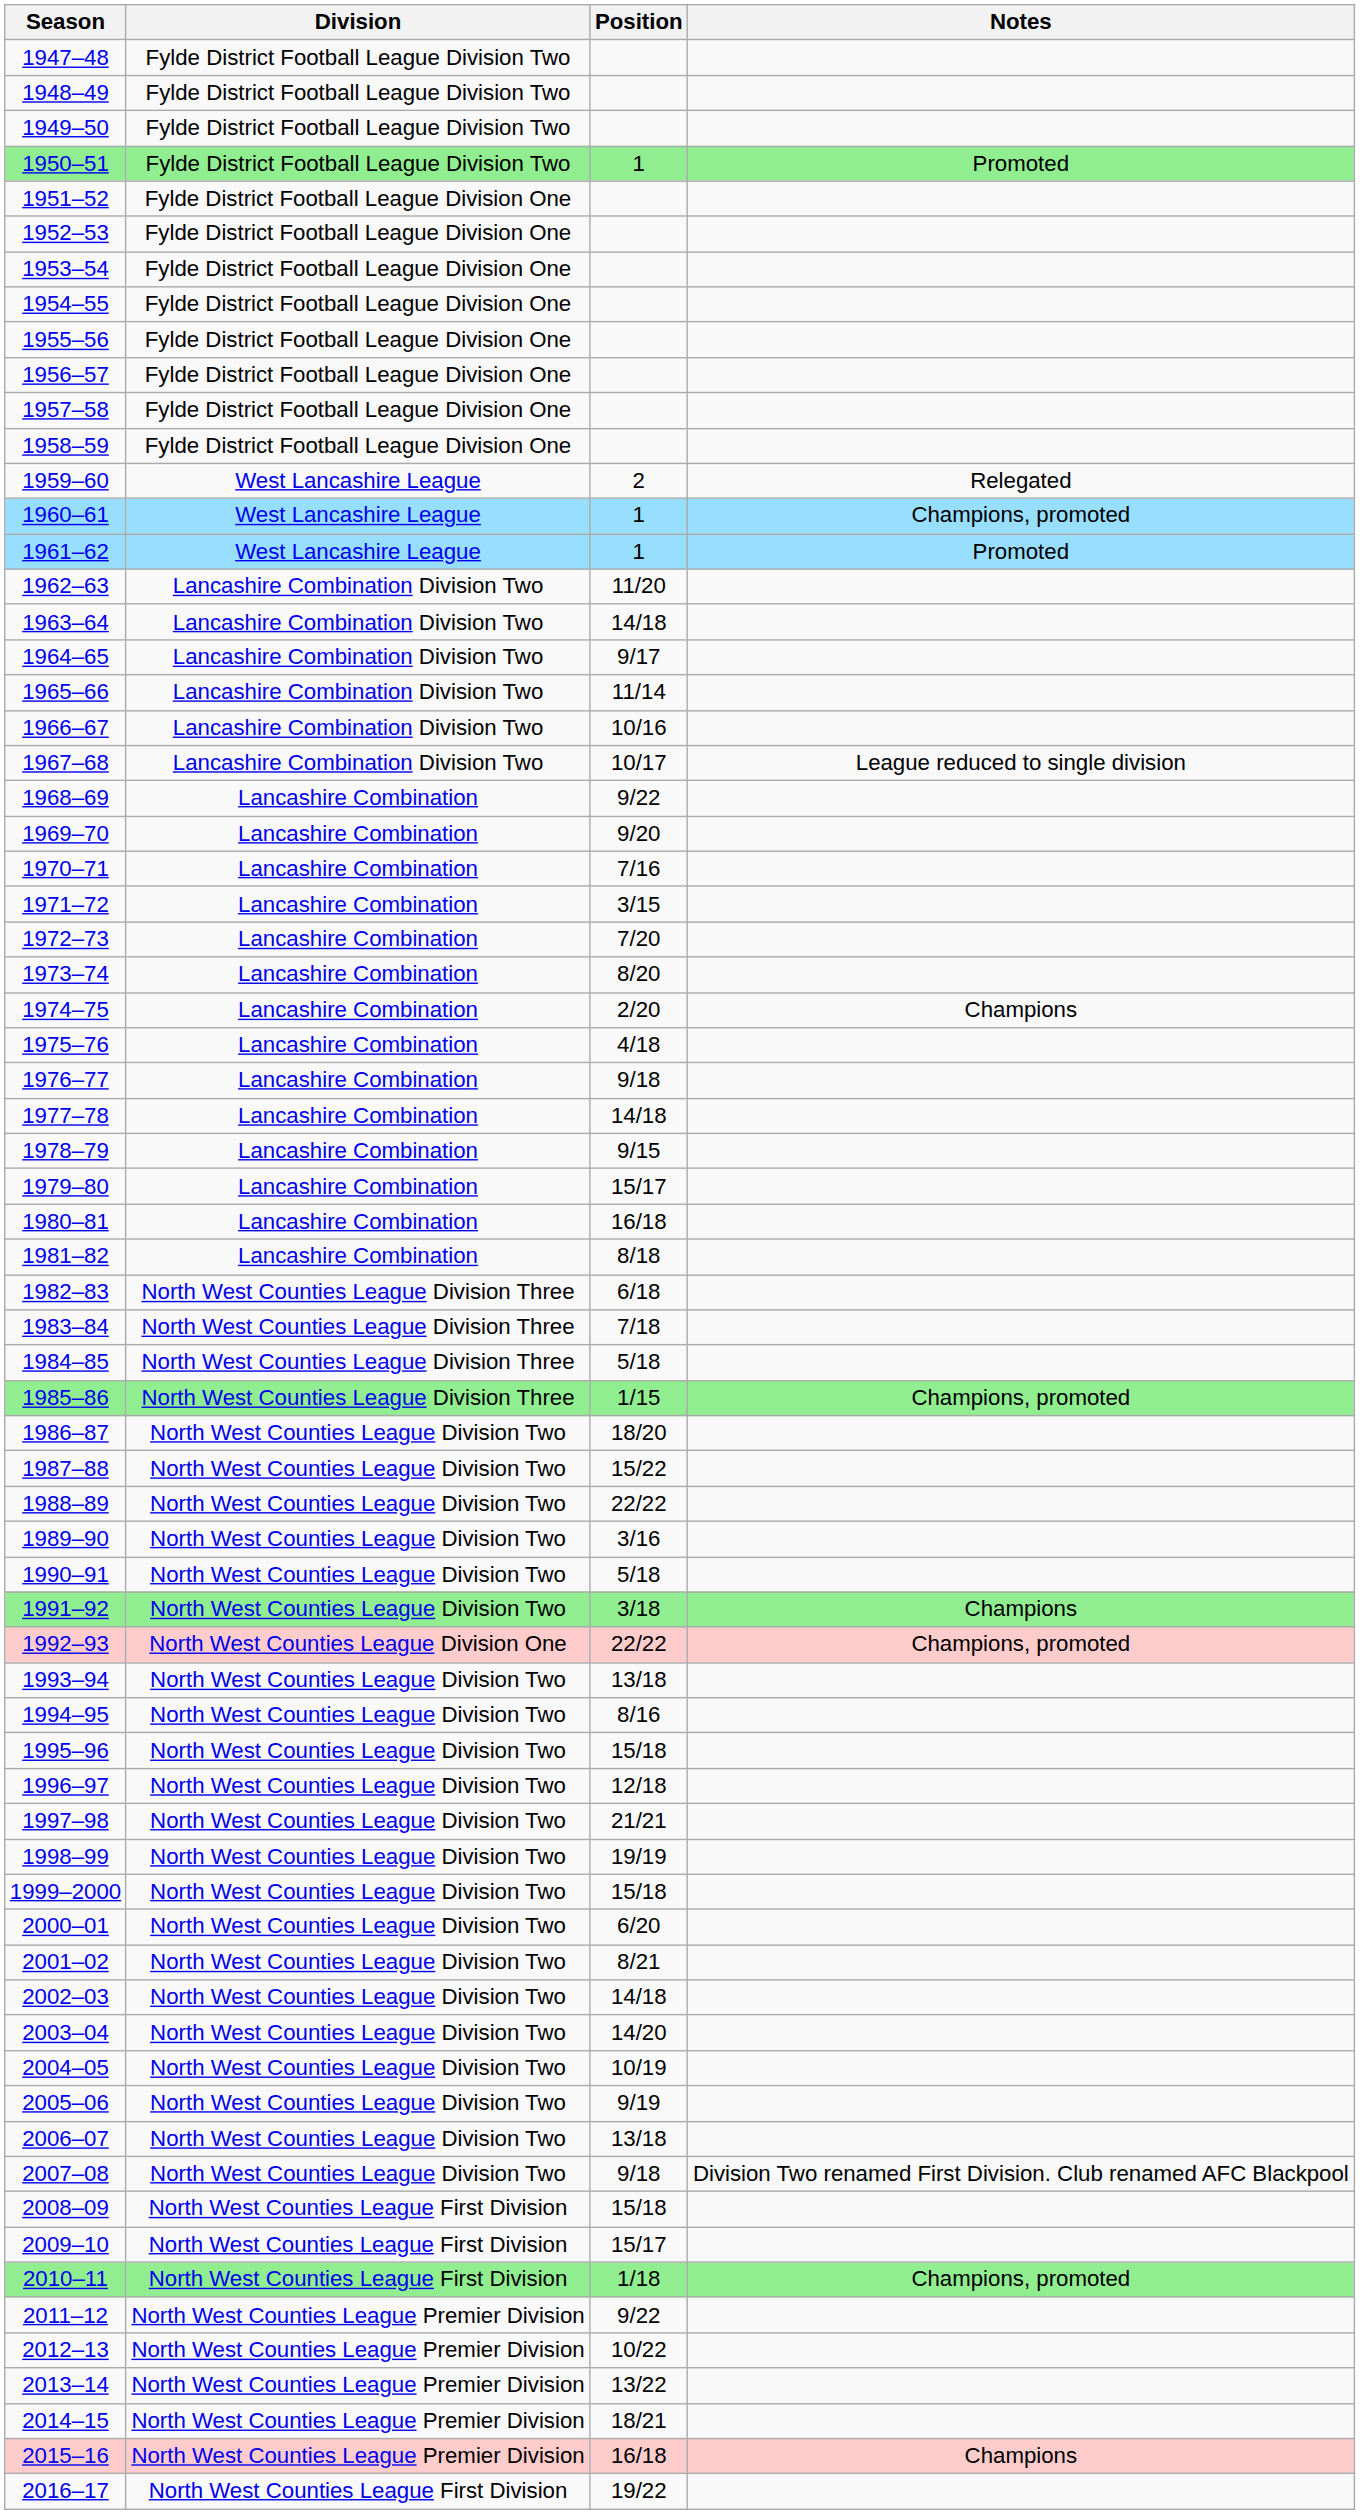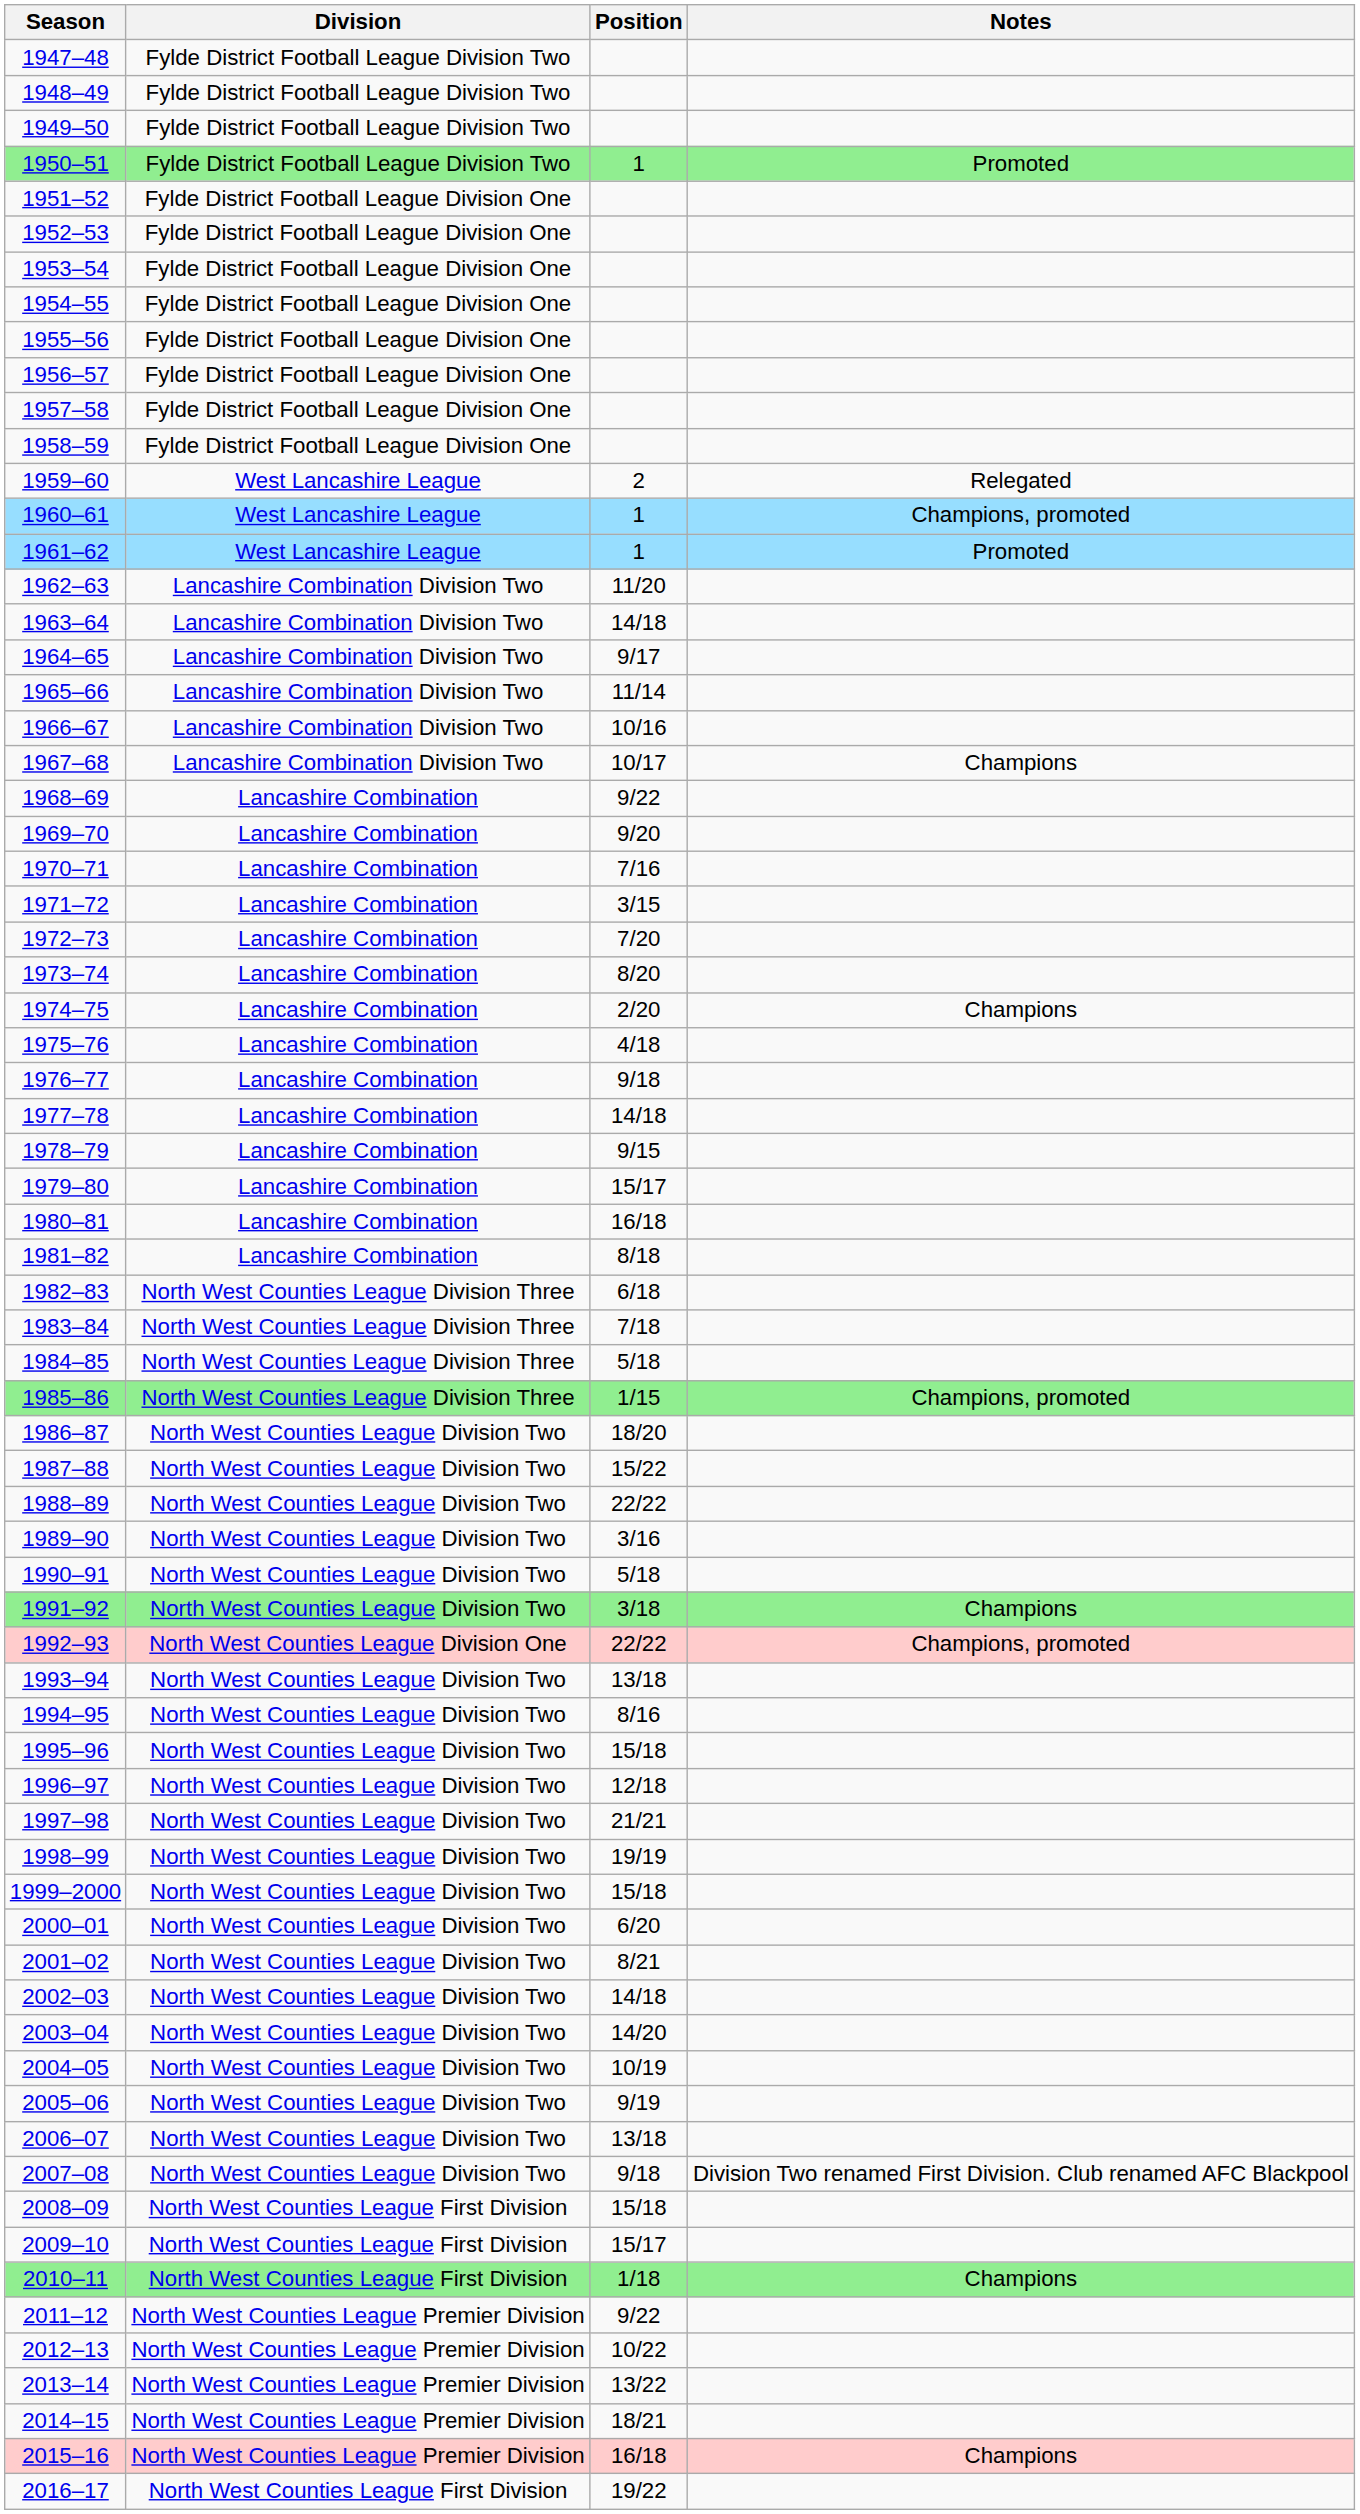 <table class="wikitable collapsible collapsed" style=text-align:center>
 <tr>
 <th>Season</th>
 <th>Division</th>
 <th>Position</th>
 <th>Notes</th>
 </tr>
 <tr>
 <td><a href='#'>1947–48</a></td>
 <td>Fylde District Football League Division Two</td>
 <td></td>
 <td></td>
 </tr>
 <tr>
 <td><a href='#'>1948–49</a></td>
 <td>Fylde District Football League Division Two</td>
 <td></td>
 <td></td>
 </tr>
 <tr>
 <td><a href='#'>1949–50</a></td>
 <td>Fylde District Football League Division Two</td>
 <td></td>
 <td></td>
 </tr>
 <tr style="background:#90EE90">
 <td><a href='#'>1950–51</a></td>
 <td>Fylde District Football League Division Two</td>
 <td>1</td>
 <td>Promoted</td>
 </tr>
 <tr>
 <td><a href='#'>1951–52</a></td>
 <td>Fylde District Football League Division One</td>
 <td></td>
 <td></td>
 </tr>
 <tr>
 <td><a href='#'>1952–53</a></td>
 <td>Fylde District Football League Division One</td>
 <td></td>
 <td></td>
 </tr>
 <tr>
 <td><a href='#'>1953–54</a></td>
 <td>Fylde District Football League Division One</td>
 <td></td>
 <td></td>
 </tr>
 <tr>
 <td><a href='#'>1954–55</a></td>
 <td>Fylde District Football League Division One</td>
 <td></td>
 <td></td>
 </tr>
 <tr>
 <td><a href='#'>1955–56</a></td>
 <td>Fylde District Football League Division One</td>
 <td></td>
 <td></td>
 </tr>
 <tr>
 <td><a href='#'>1956–57</a></td>
 <td>Fylde District Football League Division One</td>
 <td></td>
 <td></td>
 </tr>
 <tr>
 <td><a href='#'>1957–58</a></td>
 <td>Fylde District Football League Division One</td>
 <td></td>
 <td></td>
 </tr>
 <tr>
 <td><a href='#'>1958–59</a></td>
 <td>Fylde District Football League Division One</td>
 <td></td>
 <td></td>
 </tr>
 <tr>
 <td><a href='#'>1959–60</a></td>
 <td><a href='#'>West Lancashire League</a></td>
 <td>2</td>
 <td>Relegated</td>
 </tr>
 <tr style="background:#97DEFF">
 <td><a href='#'>1960–61</a></td>
 <td><a href='#'>West Lancashire League</a></td>
 <td>1</td>
 <td>Champions, promoted</td>
 </tr>
 <tr style="background:#97DEFF">
 <td><a href='#'>1961–62</a></td>
 <td><a href='#'>West Lancashire League</a></td>
 <td>1</td>
 <td>Promoted</td>
 </tr>
 <tr>
 <td><a href='#'>1962–63</a></td>
 <td><a href='#'>Lancashire Combination</a> Division Two</td>
 <td>11/20</td>
 <td></td>
 </tr>
 <tr>
 <td><a href='#'>1963–64</a></td>
 <td><a href='#'>Lancashire Combination</a> Division Two</td>
 <td>14/18</td>
 <td></td>
 </tr>
 <tr>
 <td><a href='#'>1964–65</a></td>
 <td><a href='#'>Lancashire Combination</a> Division Two</td>
 <td>9/17</td>
 <td></td>
 </tr>
 <tr>
 <td><a href='#'>1965–66</a></td>
 <td><a href='#'>Lancashire Combination</a> Division Two</td>
 <td>11/14</td>
 <td></td>
 </tr>
 <tr>
 <td><a href='#'>1966–67</a></td>
 <td><a href='#'>Lancashire Combination</a> Division Two</td>
 <td>10/16</td>
 <td></td>
 </tr>
 <tr>
 <td><a href='#'>1967–68</a></td>
 <td><a href='#'>Lancashire Combination</a> Division Two</td>
 <td>10/17</td>
-<td>League reduced to single division</td>
+<td>Champions</td>
 </tr>
 <tr>
 <td><a href='#'>1968–69</a></td>
 <td><a href='#'>Lancashire Combination</a></td>
 <td>9/22</td>
 <td></td>
 </tr>
 <tr>
 <td><a href='#'>1969–70</a></td>
 <td><a href='#'>Lancashire Combination</a></td>
 <td>9/20</td>
 <td></td>
 </tr>
 <tr>
 <td><a href='#'>1970–71</a></td>
 <td><a href='#'>Lancashire Combination</a></td>
 <td>7/16</td>
 <td></td>
 </tr>
 <tr>
 <td><a href='#'>1971–72</a></td>
 <td><a href='#'>Lancashire Combination</a></td>
 <td>3/15</td>
 <td></td>
 </tr>
 <tr>
 <td><a href='#'>1972–73</a></td>
 <td><a href='#'>Lancashire Combination</a></td>
 <td>7/20</td>
 <td></td>
 </tr>
 <tr>
 <td><a href='#'>1973–74</a></td>
 <td><a href='#'>Lancashire Combination</a></td>
 <td>8/20</td>
 <td></td>
 </tr>
 <tr>
 <td><a href='#'>1974–75</a></td>
 <td><a href='#'>Lancashire Combination</a></td>
 <td>2/20</td>
 <td>Champions</td>
 </tr>
 <tr>
 <td><a href='#'>1975–76</a></td>
 <td><a href='#'>Lancashire Combination</a></td>
 <td>4/18</td>
 <td></td>
 </tr>
 <tr>
 <td><a href='#'>1976–77</a></td>
 <td><a href='#'>Lancashire Combination</a></td>
 <td>9/18</td>
 <td></td>
 </tr>
 <tr>
 <td><a href='#'>1977–78</a></td>
 <td><a href='#'>Lancashire Combination</a></td>
 <td>14/18</td>
 <td></td>
 </tr>
 <tr>
 <td><a href='#'>1978–79</a></td>
 <td><a href='#'>Lancashire Combination</a></td>
 <td>9/15</td>
 <td></td>
 </tr>
 <tr>
 <td><a href='#'>1979–80</a></td>
 <td><a href='#'>Lancashire Combination</a></td>
 <td>15/17</td>
 <td></td>
 </tr>
 <tr>
 <td><a href='#'>1980–81</a></td>
 <td><a href='#'>Lancashire Combination</a></td>
 <td>16/18</td>
 <td></td>
 </tr>
 <tr>
 <td><a href='#'>1981–82</a></td>
 <td><a href='#'>Lancashire Combination</a></td>
 <td>8/18</td>
 <td></td>
 </tr>
 <tr>
 <td><a href='#'>1982–83</a></td>
 <td><a href='#'>North West Counties League</a> Division Three</td>
 <td>6/18</td>
 <td></td>
 </tr>
 <tr>
 <td><a href='#'>1983–84</a></td>
 <td><a href='#'>North West Counties League</a> Division Three</td>
 <td>7/18</td>
 <td></td>
 </tr>
 <tr>
 <td><a href='#'>1984–85</a></td>
 <td><a href='#'>North West Counties League</a> Division Three</td>
 <td>5/18</td>
 <td></td>
 </tr>
 <tr style="background:#90EE90">
 <td><a href='#'>1985–86</a></td>
 <td><a href='#'>North West Counties League</a> Division Three</td>
 <td>1/15</td>
 <td>Champions, promoted</td>
 </tr>
 <tr>
 <td><a href='#'>1986–87</a></td>
 <td><a href='#'>North West Counties League</a> Division Two</td>
 <td>18/20</td>
 <td></td>
 </tr>
 <tr>
 <td><a href='#'>1987–88</a></td>
 <td><a href='#'>North West Counties League</a> Division Two</td>
 <td>15/22</td>
 <td></td>
 </tr>
 <tr>
 <td><a href='#'>1988–89</a></td>
 <td><a href='#'>North West Counties League</a> Division Two</td>
 <td>22/22</td>
 <td></td>
 </tr>
 <tr>
 <td><a href='#'>1989–90</a></td>
 <td><a href='#'>North West Counties League</a> Division Two</td>
 <td>3/16</td>
 <td></td>
 </tr>
 <tr>
 <td><a href='#'>1990–91</a></td>
 <td><a href='#'>North West Counties League</a> Division Two</td>
 <td>5/18</td>
 <td></td>
 </tr>
 <tr style="background:#90EE90">
 <td><a href='#'>1991–92</a></td>
 <td><a href='#'>North West Counties League</a> Division Two</td>
 <td>3/18</td>
 <td>Champions</td>
 </tr>
 <tr style="background:#ffcccc">
 <td><a href='#'>1992–93</a></td>
 <td><a href='#'>North West Counties League</a> Division One</td>
 <td>22/22</td>
 <td>Champions, promoted</td>
 </tr>
 <tr>
 <td><a href='#'>1993–94</a></td>
 <td><a href='#'>North West Counties League</a> Division Two</td>
 <td>13/18</td>
 <td></td>
 </tr>
 <tr>
 <td><a href='#'>1994–95</a></td>
 <td><a href='#'>North West Counties League</a> Division Two</td>
 <td>8/16</td>
 <td></td>
 </tr>
 <tr>
 <td><a href='#'>1995–96</a></td>
 <td><a href='#'>North West Counties League</a> Division Two</td>
 <td>15/18</td>
 <td></td>
 </tr>
 <tr>
 <td><a href='#'>1996–97</a></td>
 <td><a href='#'>North West Counties League</a> Division Two</td>
 <td>12/18</td>
 <td></td>
 </tr>
 <tr>
 <td><a href='#'>1997–98</a></td>
 <td><a href='#'>North West Counties League</a> Division Two</td>
 <td>21/21</td>
 <td></td>
 </tr>
 <tr>
 <td><a href='#'>1998–99</a></td>
 <td><a href='#'>North West Counties League</a> Division Two</td>
 <td>19/19</td>
 <td></td>
 </tr>
 <tr>
 <td><a href='#'>1999–2000</a></td>
 <td><a href='#'>North West Counties League</a> Division Two</td>
 <td>15/18</td>
 <td></td>
 </tr>
 <tr>
 <td><a href='#'>2000–01</a></td>
 <td><a href='#'>North West Counties League</a> Division Two</td>
 <td>6/20</td>
 <td></td>
 </tr>
 <tr>
 <td><a href='#'>2001–02</a></td>
 <td><a href='#'>North West Counties League</a> Division Two</td>
 <td>8/21</td>
 <td></td>
 </tr>
 <tr>
 <td><a href='#'>2002–03</a></td>
 <td><a href='#'>North West Counties League</a> Division Two</td>
 <td>14/18</td>
 <td></td>
 </tr>
 <tr>
 <td><a href='#'>2003–04</a></td>
 <td><a href='#'>North West Counties League</a> Division Two</td>
 <td>14/20</td>
 <td></td>
 </tr>
 <tr>
 <td><a href='#'>2004–05</a></td>
 <td><a href='#'>North West Counties League</a> Division Two</td>
 <td>10/19</td>
 <td></td>
 </tr>
 <tr>
 <td><a href='#'>2005–06</a></td>
 <td><a href='#'>North West Counties League</a> Division Two</td>
 <td>9/19</td>
 <td></td>
 </tr>
 <tr>
 <td><a href='#'>2006–07</a></td>
 <td><a href='#'>North West Counties League</a> Division Two</td>
 <td>13/18</td>
 <td></td>
 </tr>
 <tr>
 <td><a href='#'>2007–08</a></td>
 <td><a href='#'>North West Counties League</a> Division Two</td>
 <td>9/18</td>
 <td>Division Two renamed First Division. Club renamed AFC Blackpool</td>
 </tr>
 <tr>
 <td><a href='#'>2008–09</a></td>
 <td><a href='#'>North West Counties League</a> First Division</td>
 <td>15/18</td>
 <td></td>
 </tr>
 <tr>
 <td><a href='#'>2009–10</a></td>
 <td><a href='#'>North West Counties League</a> First Division</td>
 <td>15/17</td>
 <td></td>
 </tr>
 <tr style="background:#90EE90">
 <td><a href='#'>2010–11</a></td>
 <td><a href='#'>North West Counties League</a> First Division</td>
 <td>1/18</td>
-<td>Champions, promoted</td>
+<td>Champions</td>
 </tr>
 <tr>
 <td><a href='#'>2011–12</a></td>
 <td><a href='#'>North West Counties League</a> Premier Division</td>
 <td>9/22</td>
 <td></td>
 </tr>
 <tr>
 <td><a href='#'>2012–13</a></td>
 <td><a href='#'>North West Counties League</a> Premier Division</td>
 <td>10/22</td>
 <td></td>
 </tr>
 <tr>
 <td><a href='#'>2013–14</a></td>
 <td><a href='#'>North West Counties League</a> Premier Division</td>
 <td>13/22</td>
 <td></td>
 </tr>
 <tr>
 <td><a href='#'>2014–15</a></td>
 <td><a href='#'>North West Counties League</a> Premier Division</td>
 <td>18/21</td>
 <td></td>
 </tr>
 <tr style="background:#ffcccc">
 <td><a href='#'>2015–16</a></td>
 <td><a href='#'>North West Counties League</a> Premier Division</td>
 <td>16/18</td>
 <td>Champions</td>
 </tr>
 <tr>
 <td><a href='#'>2016–17</a></td>
 <td><a href='#'>North West Counties League</a> First Division</td>
 <td>19/22</td>
 <td></td>
 </tr>
 <tr>
 </tr>
 </table>
